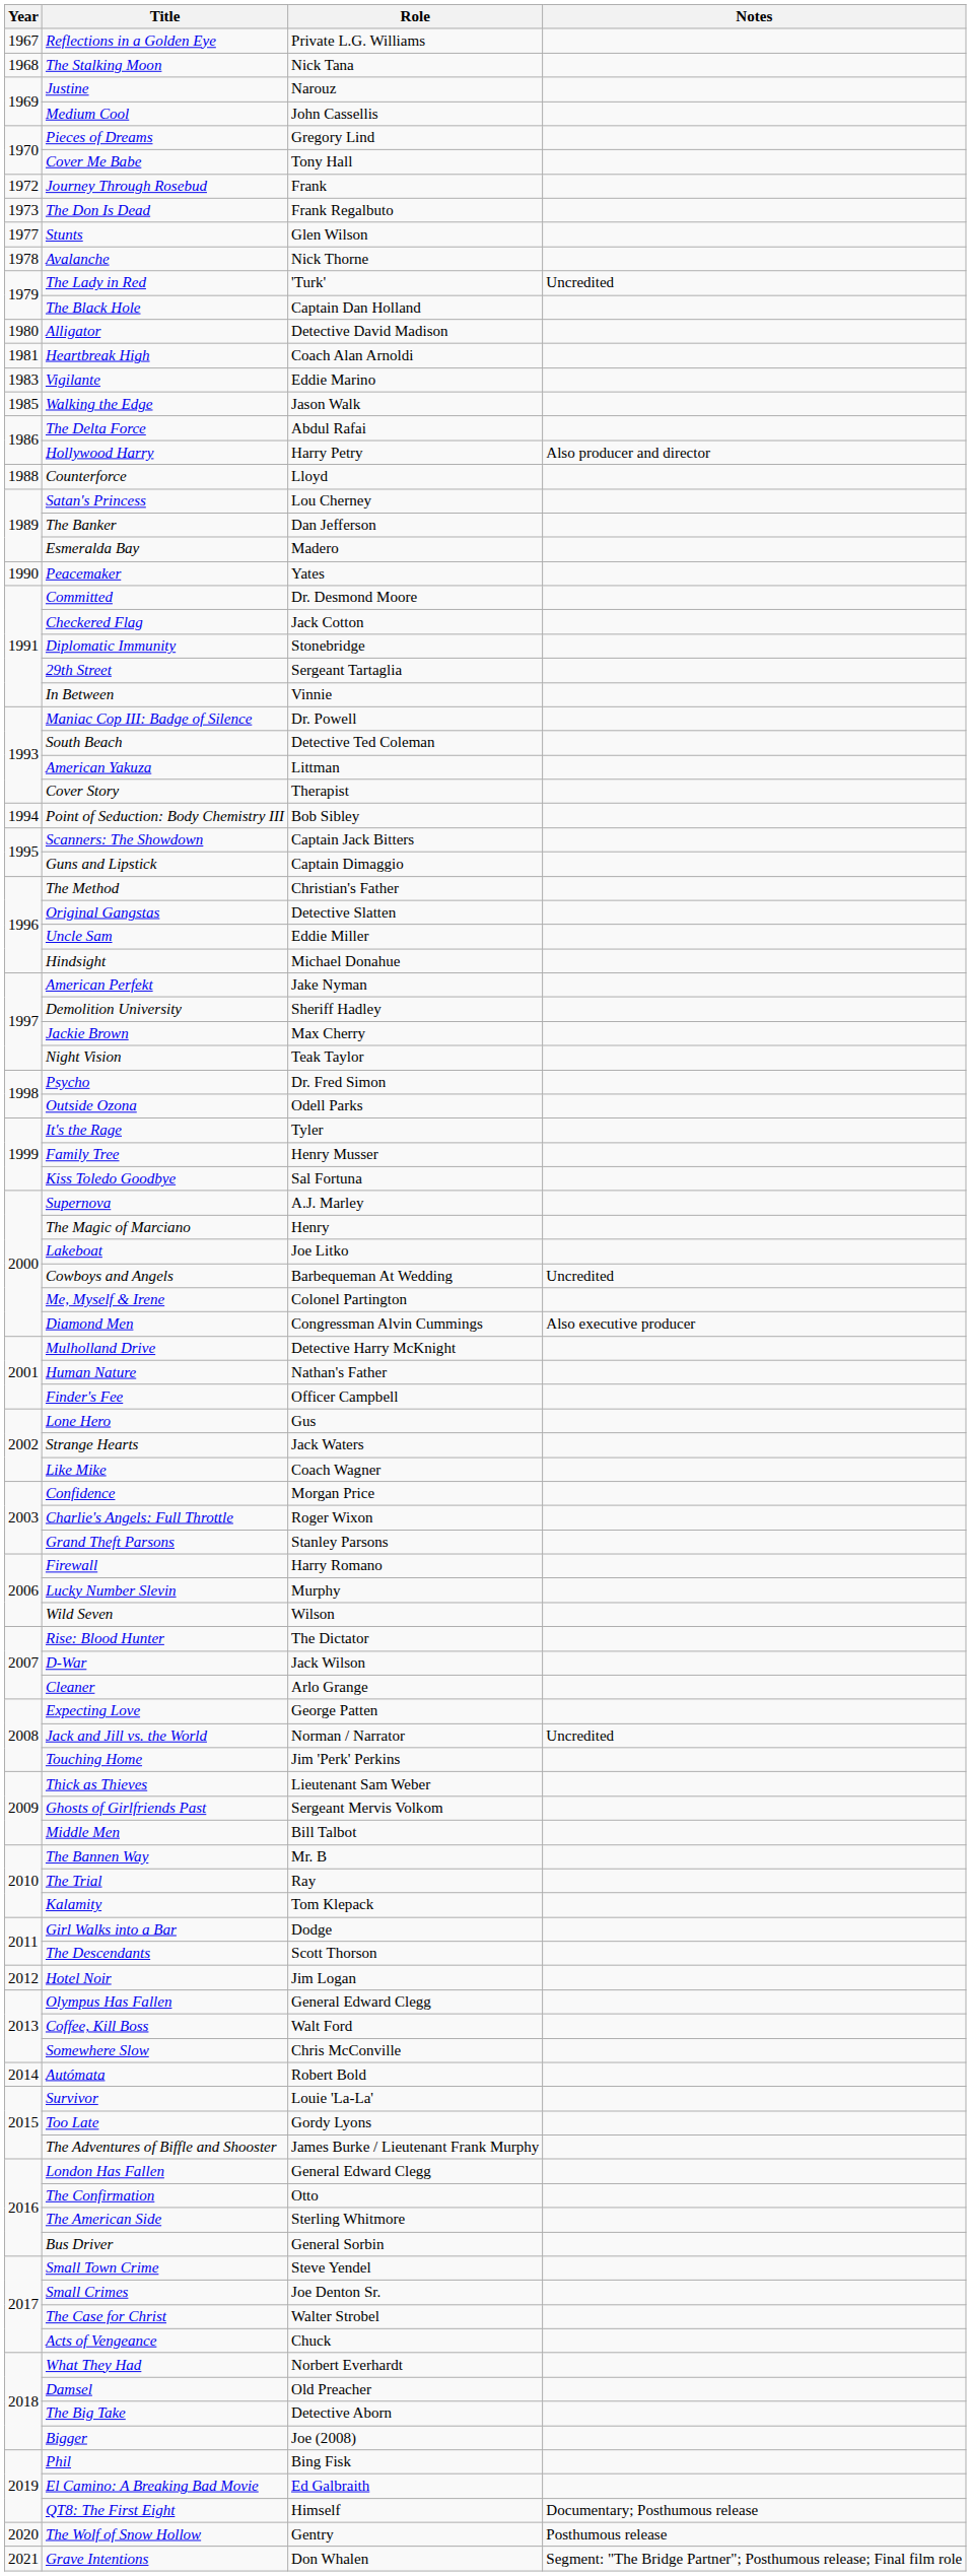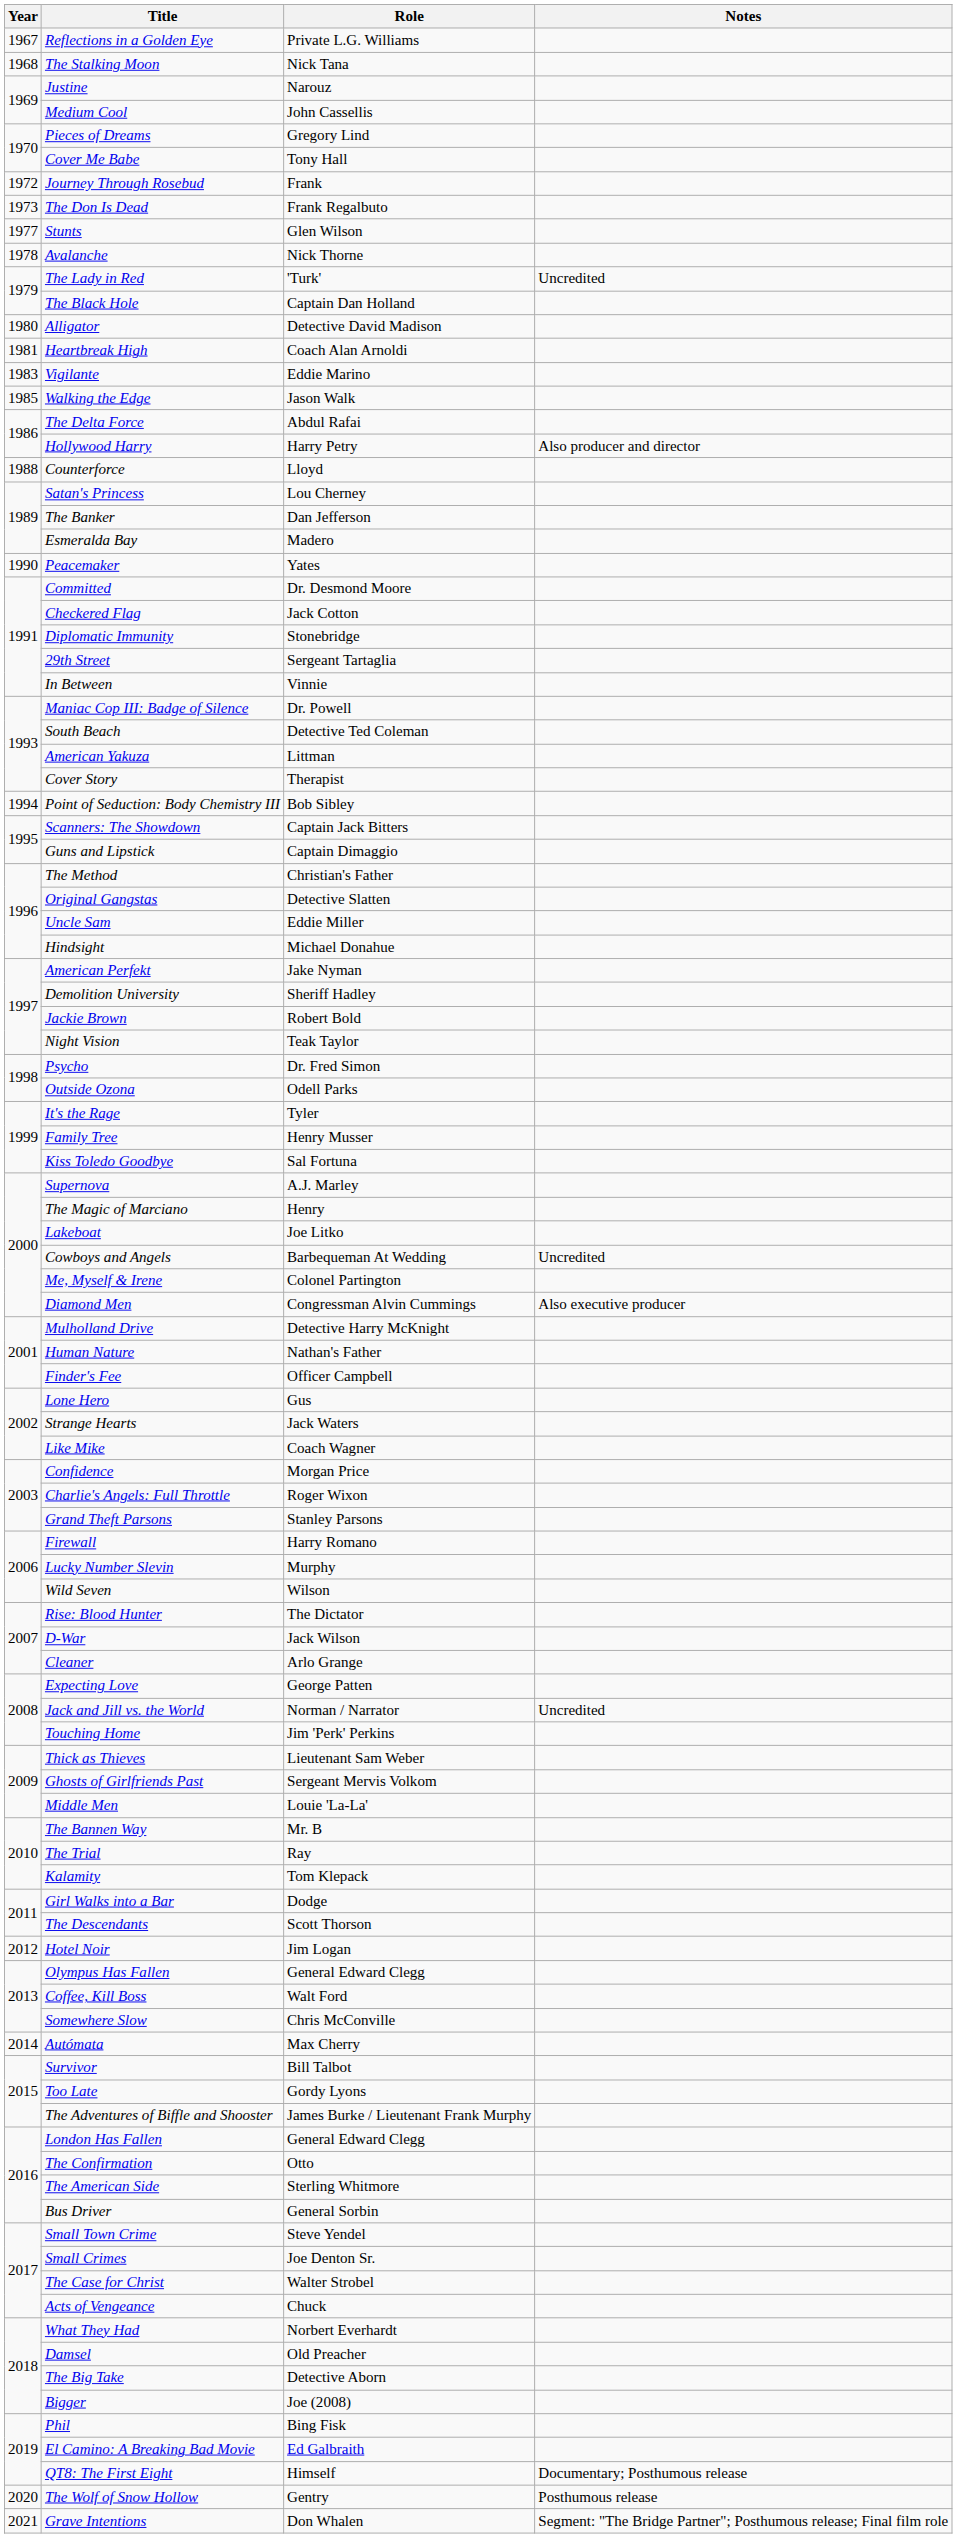 <table class="wikitable sortable">
 <tr>
 <th>Year</th>
 <th>Title</th>
 <th>Role</th>
 <th class="unsortable">Notes</th>
 </tr>
 <tr>
 <td>1967</td>
 <td><em><a href='#'>Reflections in a Golden Eye</a></em></td>
 <td>Private L.G. Williams</td>
 <td></td>
 </tr>
 <tr>
 <td>1968</td>
 <td><em><a href='#'>The Stalking Moon</a></em></td>
 <td>Nick Tana</td>
 <td></td>
 </tr>
 <tr>
 <td rowspan="2">1969</td>
 <td><em><a href='#'>Justine</a></em></td>
 <td>Narouz</td>
 <td></td>
 </tr>
 <tr>
 <td><em><a href='#'>Medium Cool</a></em></td>
 <td>John Cassellis</td>
 <td></td>
 </tr>
 <tr>
 <td rowspan="2">1970</td>
 <td><em><a href='#'>Pieces of Dreams</a></em></td>
 <td>Gregory Lind</td>
 <td></td>
 </tr>
 <tr>
 <td><em><a href='#'>Cover Me Babe</a></em></td>
 <td>Tony Hall</td>
 <td></td>
 </tr>
 <tr>
 <td>1972</td>
 <td><em><a href='#'>Journey Through Rosebud</a></em></td>
 <td>Frank</td>
 <td></td>
 </tr>
 <tr>
 <td>1973</td>
 <td><em><a href='#'>The Don Is Dead</a></em></td>
 <td>Frank Regalbuto</td>
 <td></td>
 </tr>
 <tr>
 <td>1977</td>
 <td><em><a href='#'>Stunts</a></em></td>
 <td>Glen Wilson</td>
 <td></td>
 </tr>
 <tr>
 <td>1978</td>
 <td><em><a href='#'>Avalanche</a></em></td>
 <td>Nick Thorne</td>
 <td></td>
 </tr>
 <tr>
 <td rowspan="2">1979</td>
 <td><em><a href='#'>The Lady in Red</a></em></td>
 <td>'Turk'</td>
 <td>Uncredited</td>
 </tr>
 <tr>
 <td><em><a href='#'>The Black Hole</a></em></td>
 <td>Captain Dan Holland</td>
 <td></td>
 </tr>
 <tr>
 <td>1980</td>
 <td><em><a href='#'>Alligator</a></em></td>
 <td>Detective David Madison</td>
 <td></td>
 </tr>
 <tr>
 <td>1981</td>
 <td><em><a href='#'>Heartbreak High</a></em></td>
 <td>Coach Alan Arnoldi</td>
 <td></td>
 </tr>
 <tr>
 <td>1983</td>
 <td><em><a href='#'>Vigilante</a></em></td>
 <td>Eddie Marino</td>
 <td></td>
 </tr>
 <tr>
 <td>1985</td>
 <td><em><a href='#'>Walking the Edge</a></em></td>
 <td>Jason Walk</td>
 <td></td>
 </tr>
 <tr>
 <td rowspan="2">1986</td>
 <td><em><a href='#'>The Delta Force</a></em></td>
 <td>Abdul Rafai</td>
 <td></td>
 </tr>
 <tr>
 <td><em><a href='#'>Hollywood Harry</a></em></td>
 <td>Harry Petry</td>
 <td>Also producer and director</td>
 </tr>
 <tr>
 <td>1988</td>
 <td><em>Counterforce</em></td>
 <td>Lloyd</td>
 <td></td>
 </tr>
 <tr>
 <td rowspan="3">1989</td>
 <td><em><a href='#'>Satan's Princess</a></em></td>
 <td>Lou Cherney</td>
 <td></td>
 </tr>
 <tr>
 <td><em>The Banker</em></td>
 <td>Dan Jefferson</td>
 <td></td>
 </tr>
 <tr>
 <td><em>Esmeralda Bay</em></td>
 <td>Madero</td>
 <td></td>
 </tr>
 <tr>
 <td>1990</td>
 <td><em><a href='#'>Peacemaker</a></em></td>
 <td>Yates</td>
 <td></td>
 </tr>
 <tr>
 <td rowspan="5">1991</td>
 <td><em><a href='#'>Committed</a></em></td>
 <td>Dr. Desmond Moore</td>
 <td></td>
 </tr>
 <tr>
 <td><em><a href='#'>Checkered Flag</a></em></td>
 <td>Jack Cotton</td>
 <td></td>
 </tr>
 <tr>
 <td><em><a href='#'>Diplomatic Immunity</a></em></td>
 <td>Stonebridge</td>
 <td></td>
 </tr>
 <tr>
 <td><em><a href='#'>29th Street</a></em></td>
 <td>Sergeant Tartaglia</td>
 <td></td>
 </tr>
 <tr>
 <td><em>In Between</em></td>
 <td>Vinnie</td>
 <td></td>
 </tr>
 <tr>
 <td rowspan="4">1993</td>
 <td><em><a href='#'>Maniac Cop III: Badge of Silence</a></em></td>
 <td>Dr. Powell</td>
 <td></td>
 </tr>
 <tr>
 <td><em>South Beach</em></td>
 <td>Detective Ted Coleman</td>
 <td></td>
 </tr>
 <tr>
 <td><em><a href='#'>American Yakuza</a></em></td>
 <td>Littman</td>
 <td></td>
 </tr>
 <tr>
 <td><em>Cover Story</em></td>
 <td>Therapist</td>
 <td></td>
 </tr>
 <tr>
 <td>1994</td>
 <td><em>Point of Seduction: Body Chemistry III</em></td>
 <td>Bob Sibley</td>
 <td></td>
 </tr>
 <tr>
 <td rowspan="2">1995</td>
 <td><em><a href='#'>Scanners: The Showdown</a></em></td>
 <td>Captain Jack Bitters</td>
 <td></td>
 </tr>
 <tr>
 <td><em>Guns and Lipstick </em></td>
 <td>Captain Dimaggio</td>
 <td></td>
 </tr>
 <tr>
 <td rowspan="4">1996</td>
 <td><em>The Method</em></td>
 <td>Christian's Father</td>
 <td></td>
 </tr>
 <tr>
 <td><em><a href='#'>Original Gangstas</a></em></td>
 <td>Detective Slatten</td>
 <td></td>
 </tr>
 <tr>
 <td><em><a href='#'>Uncle Sam</a></em></td>
 <td>Eddie Miller</td>
 <td></td>
 </tr>
 <tr>
 <td><em>Hindsight</em></td>
 <td>Michael Donahue</td>
 <td></td>
 </tr>
 <tr>
 <td rowspan="4">1997</td>
 <td><em><a href='#'>American Perfekt</a></em></td>
 <td>Jake Nyman</td>
 <td></td>
 </tr>
 <tr>
 <td><em>Demolition University</em></td>
 <td>Sheriff Hadley</td>
 <td></td>
 </tr>
 <tr>
 <td><em><a href='#'>Jackie Brown</a></em></td>
-<td>Max Cherry</td>
+<td>Robert Bold</td>
 <td></td>
 </tr>
 <tr>
 <td><em>Night Vision</em></td>
 <td>Teak Taylor</td>
 <td></td>
 </tr>
 <tr>
 <td rowspan="2">1998</td>
 <td><em><a href='#'>Psycho</a></em></td>
 <td>Dr. Fred Simon</td>
 <td></td>
 </tr>
 <tr>
 <td><em><a href='#'>Outside Ozona</a></em></td>
 <td>Odell Parks</td>
 <td></td>
 </tr>
 <tr>
 <td rowspan="3">1999</td>
 <td><em><a href='#'>It's the Rage</a></em></td>
 <td>Tyler</td>
 <td></td>
 </tr>
 <tr>
 <td><em><a href='#'>Family Tree</a></em></td>
 <td>Henry Musser</td>
 <td></td>
 </tr>
 <tr>
 <td><em><a href='#'>Kiss Toledo Goodbye</a></em></td>
 <td>Sal Fortuna</td>
 <td></td>
 </tr>
 <tr>
 <td rowspan="6">2000</td>
 <td><em><a href='#'>Supernova</a></em></td>
 <td>A.J. Marley</td>
 <td></td>
 </tr>
 <tr>
 <td><em>The Magic of Marciano</em></td>
 <td>Henry</td>
 <td></td>
 </tr>
 <tr>
 <td><em><a href='#'>Lakeboat</a></em></td>
 <td>Joe Litko</td>
 <td></td>
 </tr>
 <tr>
 <td><em>Cowboys and Angels</em></td>
 <td>Barbequeman At Wedding</td>
 <td>Uncredited</td>
 </tr>
 <tr>
 <td><em><a href='#'>Me, Myself & Irene</a></em></td>
 <td>Colonel Partington</td>
 <td></td>
 </tr>
 <tr>
 <td><em><a href='#'>Diamond Men</a></em></td>
 <td>Congressman Alvin Cummings</td>
 <td>Also executive producer</td>
 </tr>
 <tr>
 <td rowspan="3">2001</td>
 <td><em><a href='#'>Mulholland Drive</a></em></td>
 <td>Detective Harry McKnight</td>
 <td></td>
 </tr>
 <tr>
 <td><em><a href='#'>Human Nature</a></em></td>
 <td>Nathan's Father</td>
 <td></td>
 </tr>
 <tr>
 <td><em><a href='#'>Finder's Fee</a></em></td>
 <td>Officer Campbell</td>
 <td></td>
 </tr>
 <tr>
 <td rowspan="3">2002</td>
 <td><em><a href='#'>Lone Hero</a></em></td>
 <td>Gus</td>
 <td></td>
 </tr>
 <tr>
 <td><em>Strange Hearts</em></td>
 <td>Jack Waters</td>
 <td></td>
 </tr>
 <tr>
 <td><em><a href='#'>Like Mike</a></em></td>
 <td>Coach Wagner</td>
 <td></td>
 </tr>
 <tr>
 <td rowspan="3">2003</td>
 <td><em><a href='#'>Confidence</a></em></td>
 <td>Morgan Price</td>
 <td></td>
 </tr>
 <tr>
 <td><em><a href='#'>Charlie's Angels: Full Throttle</a></em></td>
 <td>Roger Wixon</td>
 <td></td>
 </tr>
 <tr>
 <td><em><a href='#'>Grand Theft Parsons</a></em></td>
 <td>Stanley Parsons</td>
 <td></td>
 </tr>
 <tr>
 <td rowspan="3">2006</td>
 <td><em><a href='#'>Firewall</a></em></td>
 <td>Harry Romano</td>
 <td></td>
 </tr>
 <tr>
 <td><em><a href='#'>Lucky Number Slevin</a></em></td>
 <td>Murphy</td>
 <td></td>
 </tr>
 <tr>
 <td><em>Wild Seven</em></td>
 <td>Wilson</td>
 <td></td>
 </tr>
 <tr>
 <td rowspan="3">2007</td>
 <td><em><a href='#'>Rise: Blood Hunter</a></em></td>
 <td>The Dictator</td>
 <td></td>
 </tr>
 <tr>
 <td><em><a href='#'>D-War</a></em></td>
 <td>Jack Wilson</td>
 <td></td>
 </tr>
 <tr>
 <td><em><a href='#'>Cleaner</a></em></td>
 <td>Arlo Grange</td>
 <td></td>
 </tr>
 <tr>
 <td rowspan="3">2008</td>
 <td><em><a href='#'>Expecting Love</a></em></td>
 <td>George Patten</td>
 <td></td>
 </tr>
 <tr>
 <td><em><a href='#'>Jack and Jill vs. the World</a></em></td>
 <td>Norman / Narrator</td>
 <td>Uncredited</td>
 </tr>
 <tr>
 <td><em><a href='#'>Touching Home</a></em></td>
 <td>Jim 'Perk' Perkins</td>
 <td></td>
 </tr>
 <tr>
 <td rowspan="3">2009</td>
 <td><em><a href='#'>Thick as Thieves</a></em></td>
 <td>Lieutenant Sam Weber</td>
 <td></td>
 </tr>
 <tr>
 <td><em><a href='#'>Ghosts of Girlfriends Past</a></em></td>
 <td>Sergeant Mervis Volkom</td>
 <td></td>
 </tr>
 <tr>
 <td><em><a href='#'>Middle Men</a></em></td>
-<td>Bill Talbot</td>
+<td>Louie 'La-La'</td>
 <td></td>
 </tr>
 <tr>
 <td rowspan="3">2010</td>
 <td><em><a href='#'>The Bannen Way</a></em></td>
 <td>Mr. B</td>
 <td></td>
 </tr>
 <tr>
 <td><em><a href='#'>The Trial</a></em></td>
 <td>Ray</td>
 <td></td>
 </tr>
 <tr>
 <td><em><a href='#'>Kalamity</a></em></td>
 <td>Tom Klepack</td>
 <td></td>
 </tr>
 <tr>
 <td rowspan="2">2011</td>
 <td><em><a href='#'>Girl Walks into a Bar</a></em></td>
 <td>Dodge</td>
 <td></td>
 </tr>
 <tr>
 <td><em><a href='#'>The Descendants</a></em></td>
 <td>Scott Thorson</td>
 <td></td>
 </tr>
 <tr>
 <td>2012</td>
 <td><em><a href='#'>Hotel Noir</a></em></td>
 <td>Jim Logan</td>
 <td></td>
 </tr>
 <tr>
 <td rowspan="3">2013</td>
 <td><em><a href='#'>Olympus Has Fallen</a></em></td>
 <td>General Edward Clegg</td>
 <td></td>
 </tr>
 <tr>
 <td><em><a href='#'>Coffee, Kill Boss</a></em></td>
 <td>Walt Ford</td>
 <td></td>
 </tr>
 <tr>
 <td><em><a href='#'>Somewhere Slow</a></em></td>
 <td>Chris McConville</td>
 <td></td>
 </tr>
 <tr>
 <td>2014</td>
 <td><em><a href='#'>Autómata</a></em></td>
-<td>Robert Bold</td>
+<td>Max Cherry</td>
 <td></td>
 </tr>
 <tr>
 <td rowspan="3">2015</td>
 <td><em><a href='#'>Survivor</a></em></td>
-<td>Louie 'La-La'</td>
+<td>Bill Talbot</td>
 <td></td>
 </tr>
 <tr>
 <td><em><a href='#'>Too Late</a></em></td>
 <td>Gordy Lyons</td>
 <td></td>
 </tr>
 <tr>
 <td><em>The Adventures of Biffle and Shooster</em></td>
 <td>James Burke / Lieutenant Frank Murphy</td>
 <td></td>
 </tr>
 <tr>
 <td rowspan="4">2016</td>
 <td><em><a href='#'>London Has Fallen</a></em></td>
 <td>General Edward Clegg</td>
 <td></td>
 </tr>
 <tr>
 <td><em><a href='#'>The Confirmation</a></em></td>
 <td>Otto</td>
 <td></td>
 </tr>
 <tr>
 <td><em><a href='#'>The American Side</a></em></td>
 <td>Sterling Whitmore</td>
 <td></td>
 </tr>
 <tr>
 <td><em>Bus Driver</em></td>
 <td>General Sorbin</td>
 <td></td>
 </tr>
 <tr>
 <td rowspan="4">2017</td>
 <td><em><a href='#'>Small Town Crime</a></em></td>
 <td>Steve Yendel</td>
 <td></td>
 </tr>
 <tr>
 <td><em><a href='#'>Small Crimes</a></em></td>
 <td>Joe Denton Sr.</td>
 <td></td>
 </tr>
 <tr>
 <td><em><a href='#'>The Case for Christ</a></em></td>
 <td>Walter Strobel</td>
 <td></td>
 </tr>
 <tr>
 <td><em><a href='#'>Acts of Vengeance</a></em></td>
 <td>Chuck</td>
 <td></td>
 </tr>
 <tr>
 <td rowspan="4">2018</td>
 <td><em><a href='#'>What They Had</a></em></td>
 <td>Norbert Everhardt</td>
 <td></td>
 </tr>
 <tr>
 <td><em><a href='#'>Damsel</a></em></td>
 <td>Old Preacher</td>
 <td></td>
 </tr>
 <tr>
 <td><em><a href='#'>The Big Take</a></em></td>
 <td>Detective Aborn</td>
 <td></td>
 </tr>
 <tr>
 <td><em><a href='#'>Bigger</a></em></td>
 <td>Joe (2008)</td>
 <td></td>
 </tr>
 <tr>
 <td rowspan="3">2019</td>
 <td><em><a href='#'>Phil</a></em></td>
 <td>Bing Fisk</td>
 <td></td>
 </tr>
 <tr>
 <td><em><a href='#'>El Camino: A Breaking Bad Movie</a></em></td>
 <td><a href='#'>Ed Galbraith</a></td>
 <td></td>
 </tr>
 <tr>
 <td><em><a href='#'>QT8: The First Eight</a></em></td>
 <td>Himself</td>
 <td>Documentary; Posthumous release</td>
 </tr>
 <tr>
 <td>2020</td>
 <td><em><a href='#'>The Wolf of Snow Hollow</a></em></td>
 <td>Gentry</td>
 <td>Posthumous release</td>
 </tr>
 <tr>
 <td>2021</td>
 <td><em><a href='#'>Grave Intentions</a></em></td>
 <td>Don Whalen</td>
 <td>Segment: "The Bridge Partner"; Posthumous release; Final film role</td>
 </tr>
 </table>
